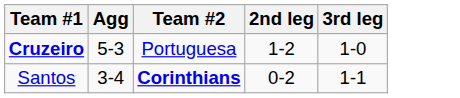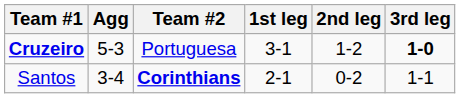 <table class="wikitable" style="text-align: center">
 <tr>
 <th>Team #1</th>
 <th>Agg</th>
 <th>Team #2</th>
+<th>1st leg</th>
 <th>2nd leg</th>
 <th>3rd leg</th>
 </tr>
 <tr>
 <td><strong><a href='#'>Cruzeiro</a></strong></td>
 <td>5-3</td>
 <td><a href='#'>Portuguesa</a></td>
+<td>3-1</td>
 <td>1-2</td>
-<td>1-0</td>
+<td><strong>1-0</strong></td>
 </tr>
 <tr>
 <td><a href='#'>Santos</a></td>
 <td>3-4</td>
 <td><strong><a href='#'>Corinthians</a></strong></td>
+<td>2-1</td>
 <td>0-2</td>
 <td>1-1</td>
 </tr>
 </table>
